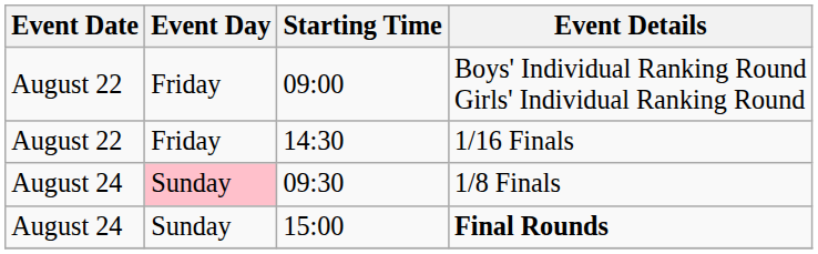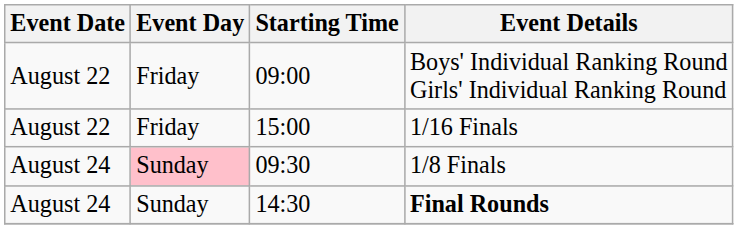 <table class="wikitable">
 <tr>
 <th>Event Date</th>
 <th>Event Day</th>
 <th>Starting Time</th>
 <th>Event Details</th>
 </tr>
 <tr>
 <td>August 22</td>
 <td>Friday</td>
 <td>09:00</td>
 <td>Boys' Individual Ranking Round<br>Girls' Individual Ranking Round</td>
 </tr>
 <tr>
 <td>August 22</td>
 <td>Friday</td>
-<td>14:30</td>
+<td>15:00</td>
 <td>1/16 Finals</td>
 </tr>
 <tr>
 <td>August 24</td>
 <td style="background: pink;">Sunday</td>
 <td>09:30</td>
 <td>1/8 Finals</td>
 </tr>
 <tr>
 <td>August 24</td>
 <td>Sunday</td>
-<td>15:00</td>
+<td>14:30</td>
 <td><strong>Final Rounds</strong></td>
 </tr>
 <tr>
 </tr>
 </table>
